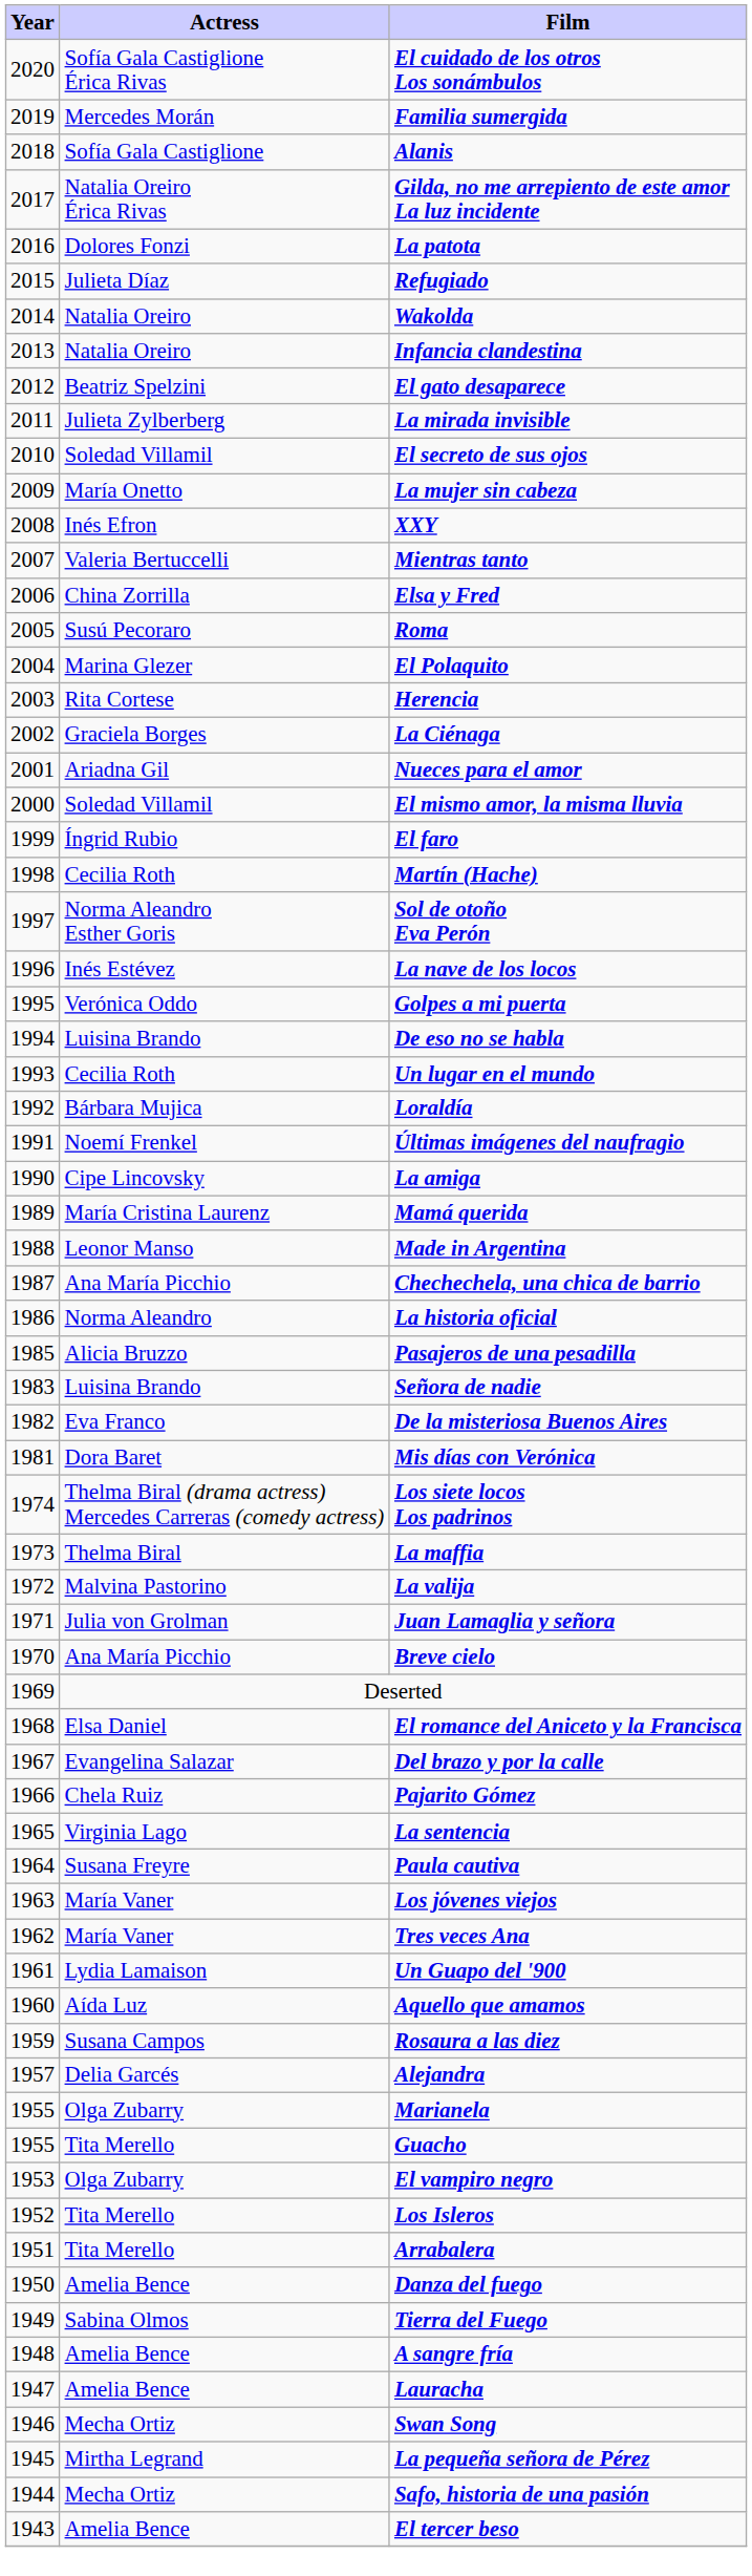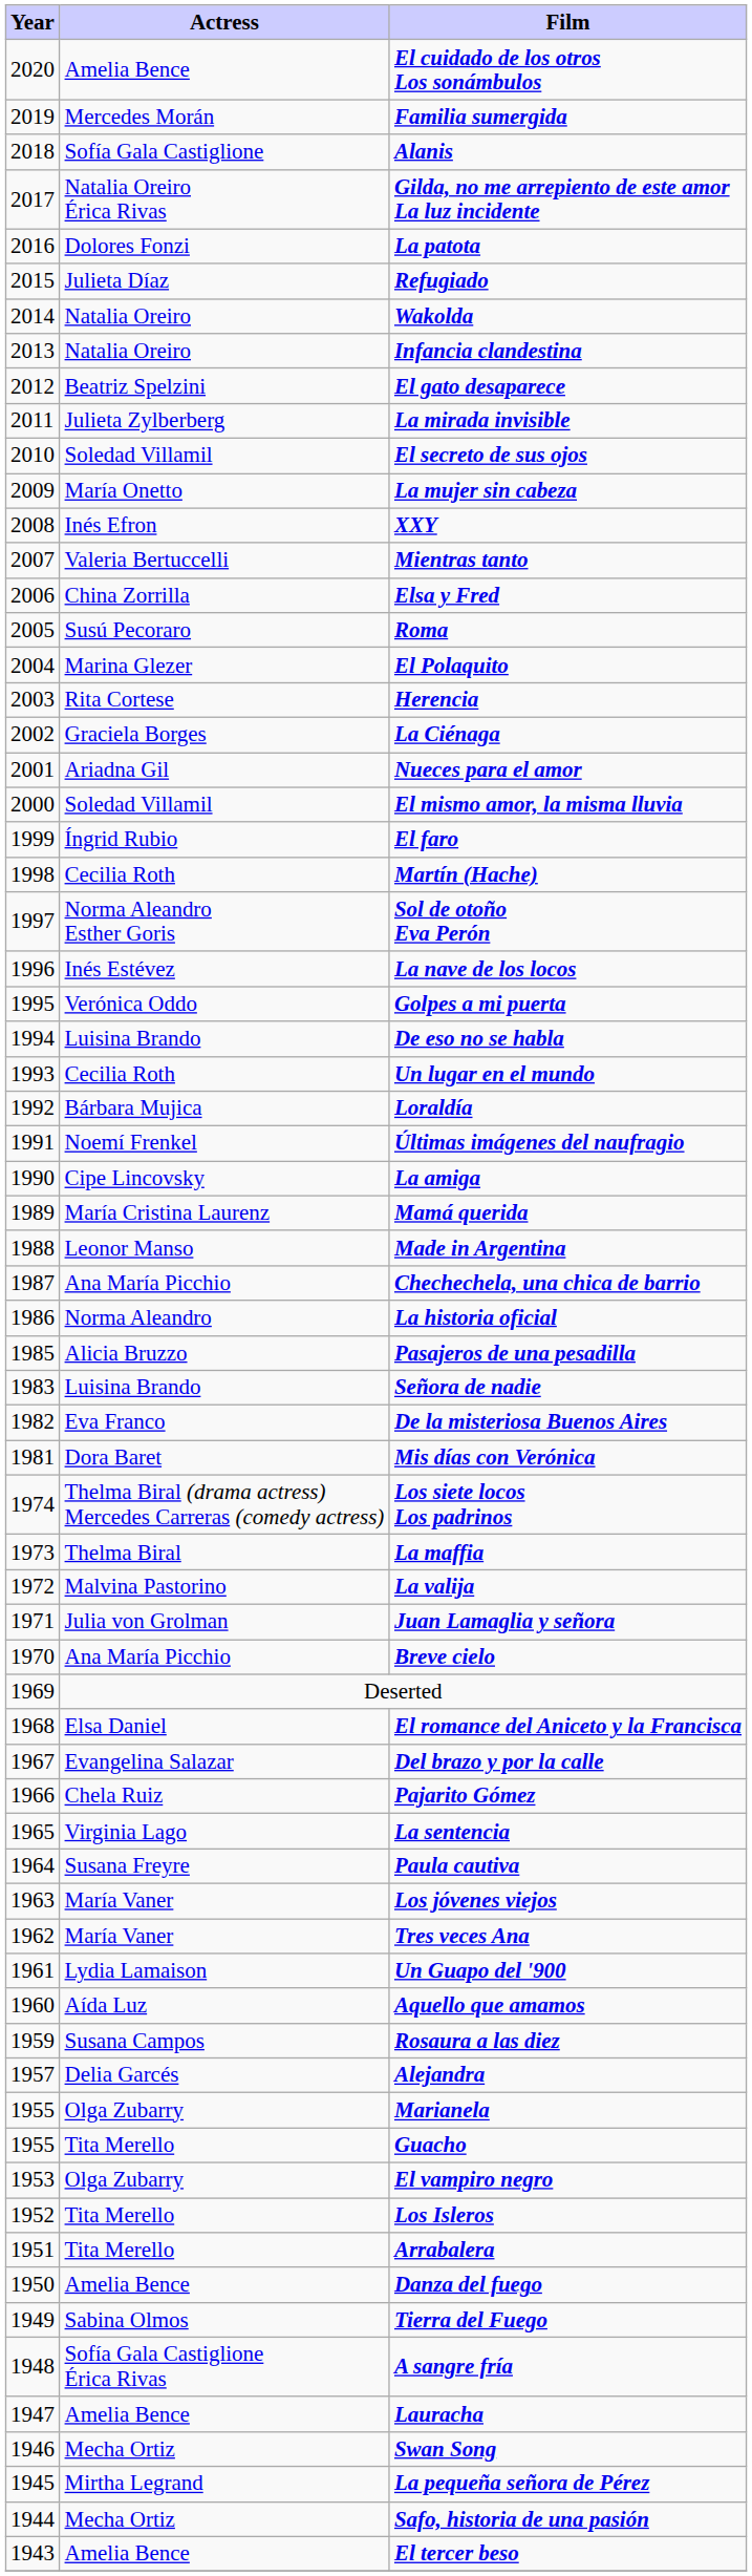 <table class="wikitable" style=" margin-left: auto; margin-right: auto">
 <tr>
 <th style="background: #ccccff">Year</th>
 <th style="background: #ccccff">Actress</th>
 <th style="background: #ccccff">Film</th>
 </tr>
 <tr>
 <td>2020</td>
-<td><a href='#'>Sofía Gala Castiglione</a><br><a href='#'>Érica Rivas</a></td>
+<td><a href='#'>Amelia Bence</a></td>
 <td><strong><em><a href='#'>El cuidado de los otros</a></em></strong><br><strong><em><a href='#'>Los sonámbulos</a></em></strong></td>
 </tr>
 <tr>
 <td>2019</td>
 <td><a href='#'>Mercedes Morán</a></td>
 <td><strong><em><a href='#'>Familia sumergida</a></em></strong></td>
 </tr>
 <tr>
 <td>2018</td>
 <td><a href='#'>Sofía Gala Castiglione</a></td>
 <td><strong><em><a href='#'>Alanis</a></em></strong></td>
 </tr>
 <tr>
 <td>2017</td>
 <td><a href='#'>Natalia Oreiro</a><br><a href='#'>Érica Rivas</a></td>
 <td><strong><em><a href='#'>Gilda, no me arrepiento de este amor</a></em></strong><br><strong><em><a href='#'>La luz incidente</a></em></strong></td>
 </tr>
 <tr>
 <td>2016</td>
 <td><a href='#'>Dolores Fonzi</a></td>
 <td><strong><em><a href='#'>La patota</a></em></strong></td>
 </tr>
 <tr>
 <td>2015</td>
 <td><a href='#'>Julieta Díaz</a></td>
 <td><strong><em><a href='#'>Refugiado</a></em></strong></td>
 </tr>
 <tr>
 <td>2014</td>
 <td><a href='#'>Natalia Oreiro</a></td>
 <td><strong><em><a href='#'>Wakolda</a></em></strong></td>
 </tr>
 <tr>
 <td>2013</td>
 <td><a href='#'>Natalia Oreiro</a></td>
 <td><strong><em><a href='#'>Infancia clandestina</a></em></strong></td>
 </tr>
 <tr>
 <td>2012</td>
 <td><a href='#'>Beatriz Spelzini</a></td>
 <td><strong><em><a href='#'>El gato desaparece</a></em></strong></td>
 </tr>
 <tr>
 <td>2011</td>
 <td><a href='#'>Julieta Zylberberg</a></td>
 <td><strong><em><a href='#'>La mirada invisible</a></em></strong></td>
 </tr>
 <tr>
 <td>2010</td>
 <td><a href='#'>Soledad Villamil</a></td>
 <td><strong><em><a href='#'>El secreto de sus ojos</a></em></strong></td>
 </tr>
 <tr>
 <td>2009</td>
 <td><a href='#'>María Onetto</a></td>
 <td><strong><em><a href='#'>La mujer sin cabeza</a></em></strong></td>
 </tr>
 <tr>
 <td>2008</td>
 <td><a href='#'>Inés Efron</a></td>
 <td><strong><em><a href='#'>XXY</a></em></strong></td>
 </tr>
 <tr>
 <td>2007</td>
 <td><a href='#'>Valeria Bertuccelli</a></td>
 <td><strong><em><a href='#'>Mientras tanto</a></em></strong></td>
 </tr>
 <tr>
 <td>2006</td>
 <td><a href='#'>China Zorrilla</a></td>
 <td><strong><em><a href='#'>Elsa y Fred</a></em></strong></td>
 </tr>
 <tr>
 <td>2005</td>
 <td><a href='#'>Susú Pecoraro</a></td>
 <td><strong><em><a href='#'>Roma</a></em></strong></td>
 </tr>
 <tr>
 <td>2004</td>
 <td><a href='#'>Marina Glezer</a></td>
 <td><strong><em><a href='#'>El Polaquito</a></em></strong></td>
 </tr>
 <tr>
 <td>2003</td>
 <td><a href='#'>Rita Cortese</a></td>
 <td><strong><em><a href='#'>Herencia</a></em></strong></td>
 </tr>
 <tr>
 <td>2002</td>
 <td><a href='#'>Graciela Borges</a></td>
 <td><strong><em><a href='#'>La Ciénaga</a></em></strong></td>
 </tr>
 <tr>
 <td>2001</td>
 <td><a href='#'>Ariadna Gil</a></td>
 <td><strong><em><a href='#'>Nueces para el amor</a></em></strong></td>
 </tr>
 <tr>
 <td>2000</td>
 <td><a href='#'>Soledad Villamil</a></td>
 <td><strong><em><a href='#'>El mismo amor, la misma lluvia</a></em></strong></td>
 </tr>
 <tr>
 <td>1999</td>
 <td><a href='#'>Íngrid Rubio</a></td>
 <td><strong><em><a href='#'>El faro</a></em></strong></td>
 </tr>
 <tr>
 <td>1998</td>
 <td><a href='#'>Cecilia Roth</a></td>
 <td><strong><em><a href='#'>Martín (Hache)</a></em></strong></td>
 </tr>
 <tr>
 <td>1997</td>
 <td><a href='#'>Norma Aleandro</a><br><a href='#'>Esther Goris</a></td>
 <td><strong><em><a href='#'>Sol de otoño</a></em></strong><br><strong><em><a href='#'>Eva Perón</a></em></strong></td>
 </tr>
 <tr>
 <td>1996</td>
 <td><a href='#'>Inés Estévez</a></td>
 <td><strong><em><a href='#'>La nave de los locos</a></em></strong></td>
 </tr>
 <tr>
 <td>1995</td>
 <td><a href='#'>Verónica Oddo</a></td>
 <td><strong><em><a href='#'>Golpes a mi puerta</a></em></strong></td>
 </tr>
 <tr>
 <td>1994</td>
 <td><a href='#'>Luisina Brando</a></td>
 <td><strong><em><a href='#'>De eso no se habla</a></em></strong></td>
 </tr>
 <tr>
 <td>1993</td>
 <td><a href='#'>Cecilia Roth</a></td>
 <td><strong><em><a href='#'>Un lugar en el mundo</a></em></strong></td>
 </tr>
 <tr>
 <td>1992</td>
 <td><a href='#'>Bárbara Mujica</a></td>
 <td><strong><em><a href='#'>Loraldía</a></em></strong></td>
 </tr>
 <tr>
 <td>1991</td>
 <td><a href='#'>Noemí Frenkel</a></td>
 <td><strong><em><a href='#'>Últimas imágenes del naufragio</a></em></strong></td>
 </tr>
 <tr>
 <td>1990</td>
 <td><a href='#'>Cipe Lincovsky</a></td>
 <td><strong><em><a href='#'>La amiga</a></em></strong></td>
 </tr>
 <tr>
 <td>1989</td>
 <td><a href='#'>María Cristina Laurenz</a></td>
 <td><strong><em><a href='#'>Mamá querida</a></em></strong></td>
 </tr>
 <tr>
 <td>1988</td>
 <td><a href='#'>Leonor Manso</a></td>
 <td><strong><em><a href='#'>Made in Argentina</a></em></strong></td>
 </tr>
 <tr>
 <td>1987</td>
 <td><a href='#'>Ana María Picchio</a></td>
 <td><strong><em><a href='#'>Chechechela, una chica de barrio</a></em></strong></td>
 </tr>
 <tr>
 <td>1986</td>
 <td><a href='#'>Norma Aleandro</a></td>
 <td><strong><em><a href='#'>La historia oficial</a></em></strong></td>
 </tr>
 <tr>
 <td>1985</td>
 <td><a href='#'>Alicia Bruzzo</a></td>
 <td><strong><em><a href='#'>Pasajeros de una pesadilla</a></em></strong></td>
 </tr>
 <tr>
 <td>1983</td>
 <td><a href='#'>Luisina Brando</a></td>
 <td><strong><em><a href='#'>Señora de nadie</a></em></strong></td>
 </tr>
 <tr>
 <td>1982</td>
 <td><a href='#'>Eva Franco</a></td>
 <td><strong><em><a href='#'>De la misteriosa Buenos Aires</a></em></strong></td>
 </tr>
 <tr>
 <td>1981</td>
 <td><a href='#'>Dora Baret</a></td>
 <td><strong><em><a href='#'>Mis días con Verónica</a></em></strong></td>
 </tr>
 <tr>
 <td>1974</td>
 <td><a href='#'>Thelma Biral</a> <em>(drama actress)</em><br><a href='#'>Mercedes Carreras</a> <em>(comedy actress)</em></td>
 <td><strong><em><a href='#'>Los siete locos</a></em></strong><br><strong><em><a href='#'>Los padrinos</a></em></strong></td>
 </tr>
 <tr>
 <td>1973</td>
 <td><a href='#'>Thelma Biral</a></td>
 <td><strong><em><a href='#'>La maffia</a></em></strong></td>
 </tr>
 <tr>
 <td>1972</td>
 <td><a href='#'>Malvina Pastorino</a></td>
 <td><strong><em><a href='#'>La valija</a></em></strong></td>
 </tr>
 <tr>
 <td>1971</td>
 <td><a href='#'>Julia von Grolman</a></td>
 <td><strong><em><a href='#'>Juan Lamaglia y señora</a></em></strong></td>
 </tr>
 <tr>
 <td>1970</td>
 <td><a href='#'>Ana María Picchio</a></td>
 <td><strong><em><a href='#'>Breve cielo</a></em></strong></td>
 </tr>
 <tr>
 <td>1969</td>
 <td align="center" colspan=2>Deserted</td>
 </tr>
 <tr>
 <td>1968</td>
 <td><a href='#'>Elsa Daniel</a></td>
 <td><strong><em><a href='#'>El romance del Aniceto y la Francisca</a></em></strong></td>
 </tr>
 <tr>
 <td>1967</td>
 <td><a href='#'>Evangelina Salazar</a></td>
 <td><strong><em><a href='#'>Del brazo y por la calle</a></em></strong></td>
 </tr>
 <tr>
 <td>1966</td>
 <td><a href='#'>Chela Ruiz</a></td>
 <td><strong><em><a href='#'>Pajarito Gómez</a></em></strong></td>
 </tr>
 <tr>
 <td>1965</td>
 <td><a href='#'>Virginia Lago</a></td>
 <td><strong><em><a href='#'>La sentencia</a></em></strong></td>
 </tr>
 <tr>
 <td>1964</td>
 <td><a href='#'>Susana Freyre</a></td>
 <td><strong><em><a href='#'>Paula cautiva</a></em></strong></td>
 </tr>
 <tr>
 <td>1963</td>
 <td><a href='#'>María Vaner</a></td>
 <td><strong><em><a href='#'>Los jóvenes viejos</a></em></strong></td>
 </tr>
 <tr>
 <td>1962</td>
 <td><a href='#'>María Vaner</a></td>
 <td><strong><em><a href='#'>Tres veces Ana</a></em></strong></td>
 </tr>
 <tr>
 <td>1961</td>
 <td><a href='#'>Lydia Lamaison</a></td>
 <td><strong><em><a href='#'>Un Guapo del '900</a></em></strong></td>
 </tr>
 <tr>
 <td>1960</td>
 <td><a href='#'>Aída Luz</a></td>
 <td><strong><em><a href='#'>Aquello que amamos</a></em></strong></td>
 </tr>
 <tr>
 <td>1959</td>
 <td><a href='#'>Susana Campos</a></td>
 <td><strong><em><a href='#'>Rosaura a las diez</a></em></strong></td>
 </tr>
 <tr>
 <td>1957</td>
 <td><a href='#'>Delia Garcés</a></td>
 <td><strong><em><a href='#'>Alejandra</a></em></strong></td>
 </tr>
 <tr>
 <td>1955</td>
 <td><a href='#'>Olga Zubarry</a></td>
 <td><strong><em><a href='#'>Marianela</a></em></strong></td>
 </tr>
 <tr>
 <td>1955</td>
 <td><a href='#'>Tita Merello</a></td>
 <td><strong><em><a href='#'>Guacho</a></em></strong></td>
 </tr>
 <tr>
 <td>1953</td>
 <td><a href='#'>Olga Zubarry</a></td>
 <td><strong><em><a href='#'>El vampiro negro</a></em></strong></td>
 </tr>
 <tr>
 <td>1952</td>
 <td><a href='#'>Tita Merello</a></td>
 <td><strong><em><a href='#'>Los Isleros</a></em></strong></td>
 </tr>
 <tr>
 <td>1951</td>
 <td><a href='#'>Tita Merello</a></td>
 <td><strong><em><a href='#'>Arrabalera</a></em></strong></td>
 </tr>
 <tr>
 <td>1950</td>
 <td><a href='#'>Amelia Bence</a></td>
 <td><strong><em><a href='#'>Danza del fuego</a></em></strong></td>
 </tr>
 <tr>
 <td>1949</td>
 <td><a href='#'>Sabina Olmos</a></td>
 <td><strong><em><a href='#'>Tierra del Fuego</a></em></strong></td>
 </tr>
 <tr>
 <td>1948</td>
-<td><a href='#'>Amelia Bence</a></td>
+<td><a href='#'>Sofía Gala Castiglione</a><br><a href='#'>Érica Rivas</a></td>
 <td><strong><em><a href='#'>A sangre fría</a></em></strong></td>
 </tr>
 <tr>
 <td>1947</td>
 <td><a href='#'>Amelia Bence</a></td>
 <td><strong><em><a href='#'>Lauracha</a></em></strong></td>
 </tr>
 <tr>
 <td>1946</td>
 <td><a href='#'>Mecha Ortiz</a></td>
 <td><strong><em><a href='#'>Swan Song</a></em></strong></td>
 </tr>
 <tr>
 <td>1945</td>
 <td><a href='#'>Mirtha Legrand</a></td>
 <td><strong><em><a href='#'>La pequeña señora de Pérez</a></em></strong></td>
 </tr>
 <tr>
 <td>1944</td>
 <td><a href='#'>Mecha Ortiz</a></td>
 <td><strong><em><a href='#'>Safo, historia de una pasión</a></em></strong></td>
 </tr>
 <tr>
 <td>1943</td>
 <td><a href='#'>Amelia Bence</a></td>
 <td><strong><em><a href='#'>El tercer beso</a></em></strong></td>
 </tr>
 <tr>
 </tr>
 </table>
